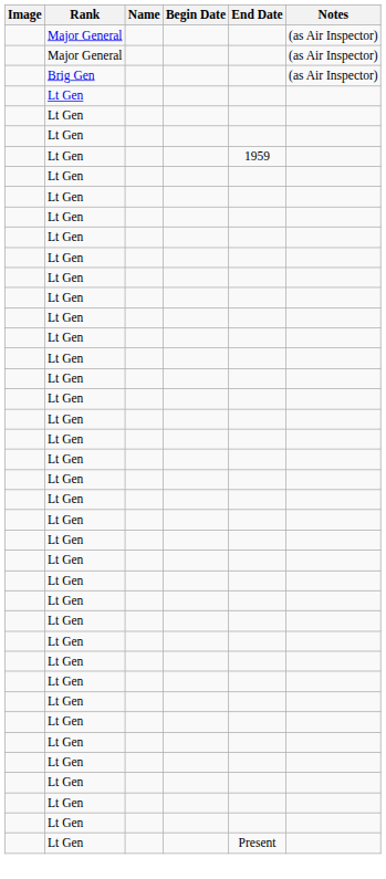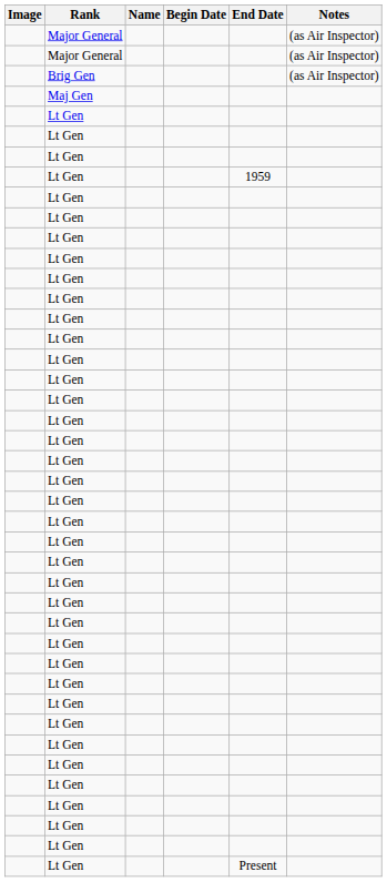 <table class="wikitable sortable">
 <tr>
 <th class=unsortable>Image</th>
 <th class=unsortable>Rank</th>
 <th>Name</th>
 <th>Begin Date</th>
 <th>End Date</th>
 <th class=unsortable>Notes</th>
 </tr>
 <tr>
 <td></td>
 <td><a href='#'>Major General</a></td>
 <td></td>
 <td align=center></td>
 <td align=center></td>
 <td>(as Air Inspector)</td>
 </tr>
 <tr>
 <td></td>
 <td>Major General</td>
 <td></td>
 <td align=center></td>
 <td align=center></td>
 <td>(as Air Inspector)</td>
 </tr>
 <tr>
 <td></td>
 <td><a href='#'>Brig Gen</a></td>
 <td></td>
 <td align=center></td>
 <td align=center></td>
 <td>(as Air Inspector)</td>
+</tr>
+<tr>
+<td></td>
+<td><a href='#'>Maj Gen</a></td>
+<td></td>
+<td align=center></td>
+<td align=center></td>
+<td></td>
 </tr>
 <tr>
 <td></td>
 <td><a href='#'>Lt Gen</a></td>
 <td></td>
 <td align=center></td>
 <td align=center></td>
 <td></td>
 </tr>
 <tr>
 <td></td>
 <td>Lt Gen</td>
 <td></td>
 <td align=center></td>
 <td align=center></td>
 <td></td>
 </tr>
 <tr>
 <td></td>
 <td>Lt Gen</td>
 <td></td>
 <td align=center></td>
 <td align=center></td>
 <td></td>
 </tr>
 <tr>
 <td></td>
 <td>Lt Gen</td>
 <td></td>
 <td align=center></td>
 <td align=center>1959</td>
 <td></td>
 </tr>
 <tr>
 <td></td>
 <td>Lt Gen</td>
 <td></td>
 <td align=center></td>
 <td align=center></td>
 <td></td>
 </tr>
 <tr>
 <td></td>
 <td>Lt Gen</td>
 <td></td>
 <td align=center></td>
 <td align=center></td>
 <td></td>
 </tr>
 <tr>
 <td></td>
 <td>Lt Gen</td>
 <td></td>
 <td align=center></td>
 <td align=center></td>
 <td></td>
 </tr>
 <tr>
 <td></td>
 <td>Lt Gen</td>
 <td></td>
 <td align=center></td>
 <td align=center></td>
 <td></td>
 </tr>
 <tr>
 <td></td>
 <td>Lt Gen</td>
 <td></td>
 <td align=center></td>
 <td align=center></td>
 <td></td>
 </tr>
 <tr>
 <td></td>
 <td>Lt Gen</td>
 <td></td>
 <td align=center></td>
 <td align=center></td>
 <td></td>
 </tr>
 <tr>
 <td></td>
 <td>Lt Gen</td>
 <td></td>
 <td align=center></td>
 <td align=center></td>
 <td></td>
 </tr>
 <tr>
 <td></td>
 <td>Lt Gen</td>
 <td></td>
 <td align=center></td>
 <td align=center></td>
 <td></td>
 </tr>
 <tr>
 <td></td>
 <td>Lt Gen</td>
 <td></td>
 <td align=center></td>
 <td align=center></td>
 <td></td>
 </tr>
 <tr>
 <td></td>
 <td>Lt Gen</td>
 <td></td>
 <td align=center></td>
 <td align=center></td>
 <td></td>
 </tr>
 <tr>
 <td></td>
 <td>Lt Gen</td>
 <td></td>
 <td align=center></td>
 <td align=center></td>
 <td></td>
 </tr>
 <tr>
 <td></td>
 <td>Lt Gen</td>
 <td></td>
 <td align=center></td>
 <td align=center></td>
 <td></td>
 </tr>
 <tr>
 <td></td>
 <td>Lt Gen</td>
 <td></td>
 <td align=center></td>
 <td align=center></td>
 <td></td>
 </tr>
 <tr>
 <td></td>
 <td>Lt Gen</td>
 <td></td>
 <td align=center></td>
 <td align=center></td>
 <td></td>
 </tr>
 <tr>
 <td></td>
 <td>Lt Gen</td>
 <td></td>
 <td align=center></td>
 <td align=center></td>
 <td></td>
 </tr>
 <tr>
 <td></td>
 <td>Lt Gen</td>
 <td></td>
 <td align=center></td>
 <td align=center></td>
 <td></td>
 </tr>
 <tr>
 <td></td>
 <td>Lt Gen</td>
 <td></td>
 <td align=center></td>
 <td align=center></td>
 <td></td>
 </tr>
 <tr>
 <td></td>
 <td>Lt Gen</td>
 <td></td>
 <td align=center></td>
 <td align=center></td>
 <td></td>
 </tr>
 <tr>
 <td></td>
 <td>Lt Gen</td>
 <td></td>
 <td align=center></td>
 <td align=center></td>
 <td></td>
 </tr>
 <tr>
 <td></td>
 <td>Lt Gen</td>
 <td></td>
 <td align=center></td>
 <td align=center></td>
 <td></td>
 </tr>
 <tr>
 <td></td>
 <td>Lt Gen</td>
 <td></td>
 <td align=center></td>
 <td align=center></td>
 <td></td>
 </tr>
 <tr>
 <td></td>
 <td>Lt Gen</td>
 <td></td>
 <td align=center></td>
 <td align=center></td>
 <td></td>
 </tr>
 <tr>
 <td></td>
 <td>Lt Gen</td>
 <td></td>
 <td align=center></td>
 <td align=center></td>
 <td></td>
 </tr>
 <tr>
 <td></td>
 <td>Lt Gen</td>
 <td></td>
 <td align=center></td>
 <td align=center></td>
 <td></td>
 </tr>
 <tr>
 <td></td>
 <td>Lt Gen</td>
 <td></td>
 <td align=center></td>
 <td align=center></td>
 <td></td>
 </tr>
 <tr>
 <td></td>
 <td>Lt Gen</td>
 <td></td>
 <td align=center></td>
 <td align=center></td>
 <td></td>
 </tr>
 <tr>
 <td></td>
 <td>Lt Gen</td>
 <td></td>
 <td align=center></td>
 <td align=center></td>
 <td></td>
 </tr>
 <tr>
 <td></td>
 <td>Lt Gen</td>
 <td></td>
 <td align=center></td>
 <td align=center></td>
 <td></td>
 </tr>
 <tr>
 <td></td>
 <td>Lt Gen</td>
 <td></td>
 <td align=center></td>
 <td align=center></td>
 <td></td>
 </tr>
 <tr>
 <td></td>
 <td>Lt Gen</td>
 <td></td>
 <td align=center></td>
 <td align=center></td>
 <td></td>
 </tr>
 <tr>
 <td></td>
 <td>Lt Gen</td>
 <td></td>
 <td align=center></td>
 <td align=center></td>
 <td></td>
 </tr>
 <tr>
 <td></td>
 <td>Lt Gen</td>
 <td></td>
 <td align=center></td>
 <td align=center></td>
 <td></td>
 </tr>
 <tr>
 <td></td>
 <td>Lt Gen</td>
 <td></td>
 <td align=center></td>
 <td align=center></td>
 <td></td>
 </tr>
 <tr>
 <td></td>
 <td>Lt Gen</td>
 <td></td>
 <td align=center></td>
 <td align=center>Present</td>
 <td></td>
 </tr>
 </table>
